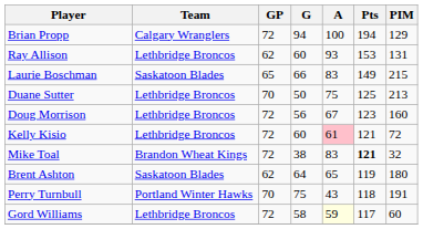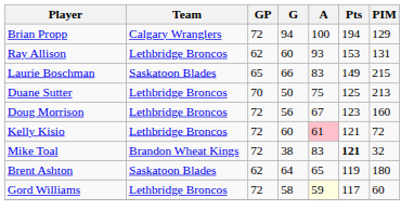 <table class="wikitable">
 <tr>
 <th width="30%">Player</th>
 <th width="30%">Team</th>
 <th width="7.5%">GP</th>
 <th width="7.5%">G</th>
 <th width="7.5%">A</th>
 <th width="7.5%">Pts</th>
 <th width="7.5%">PIM</th>
 </tr>
 <tr>
 <td><a href='#'>Brian Propp</a></td>
 <td><a href='#'>Calgary Wranglers</a></td>
 <td>72</td>
 <td>94</td>
 <td>100</td>
 <td>194</td>
 <td>129</td>
 </tr>
 <tr>
 <td><a href='#'>Ray Allison</a></td>
 <td><a href='#'>Lethbridge Broncos</a></td>
 <td>62</td>
 <td>60</td>
 <td>93</td>
 <td>153</td>
 <td>131</td>
 </tr>
 <tr>
 <td><a href='#'>Laurie Boschman</a></td>
 <td><a href='#'>Saskatoon Blades</a></td>
 <td>65</td>
 <td>66</td>
 <td>83</td>
 <td>149</td>
 <td>215</td>
 </tr>
 <tr>
 <td><a href='#'>Duane Sutter</a></td>
 <td><a href='#'>Lethbridge Broncos</a></td>
 <td>70</td>
 <td>50</td>
 <td>75</td>
 <td>125</td>
 <td>213</td>
 </tr>
 <tr>
 <td><a href='#'>Doug Morrison</a></td>
 <td><a href='#'>Lethbridge Broncos</a></td>
 <td>72</td>
 <td>56</td>
 <td>67</td>
 <td>123</td>
 <td>160</td>
 </tr>
 <tr>
 <td><a href='#'>Kelly Kisio</a></td>
 <td><a href='#'>Lethbridge Broncos</a></td>
 <td>72</td>
 <td>60</td>
 <td style="background: pink;">61</td>
 <td>121</td>
 <td>72</td>
 </tr>
 <tr>
 <td><a href='#'>Mike Toal</a></td>
 <td><a href='#'>Brandon Wheat Kings</a></td>
 <td>72</td>
 <td>38</td>
 <td>83</td>
 <td><strong>121</strong></td>
 <td>32</td>
 </tr>
 <tr>
 <td><a href='#'>Brent Ashton</a></td>
 <td><a href='#'>Saskatoon Blades</a></td>
 <td>62</td>
 <td>64</td>
 <td>65</td>
 <td>119</td>
 <td>180</td>
 </tr>
 <tr>
-<td><a href='#'>Perry Turnbull</a></td>
-<td><a href='#'>Portland Winter Hawks</a></td>
-<td>70</td>
-<td>75</td>
-<td>43</td>
-<td>118</td>
-<td>191</td>
-</tr>
-<tr>
 <td><a href='#'>Gord Williams</a></td>
 <td><a href='#'>Lethbridge Broncos</a></td>
 <td>72</td>
 <td>58</td>
 <td style="background: lightyellow;">59</td>
 <td>117</td>
 <td>60</td>
 </tr>
 <tr>
 </tr>
 </table>
